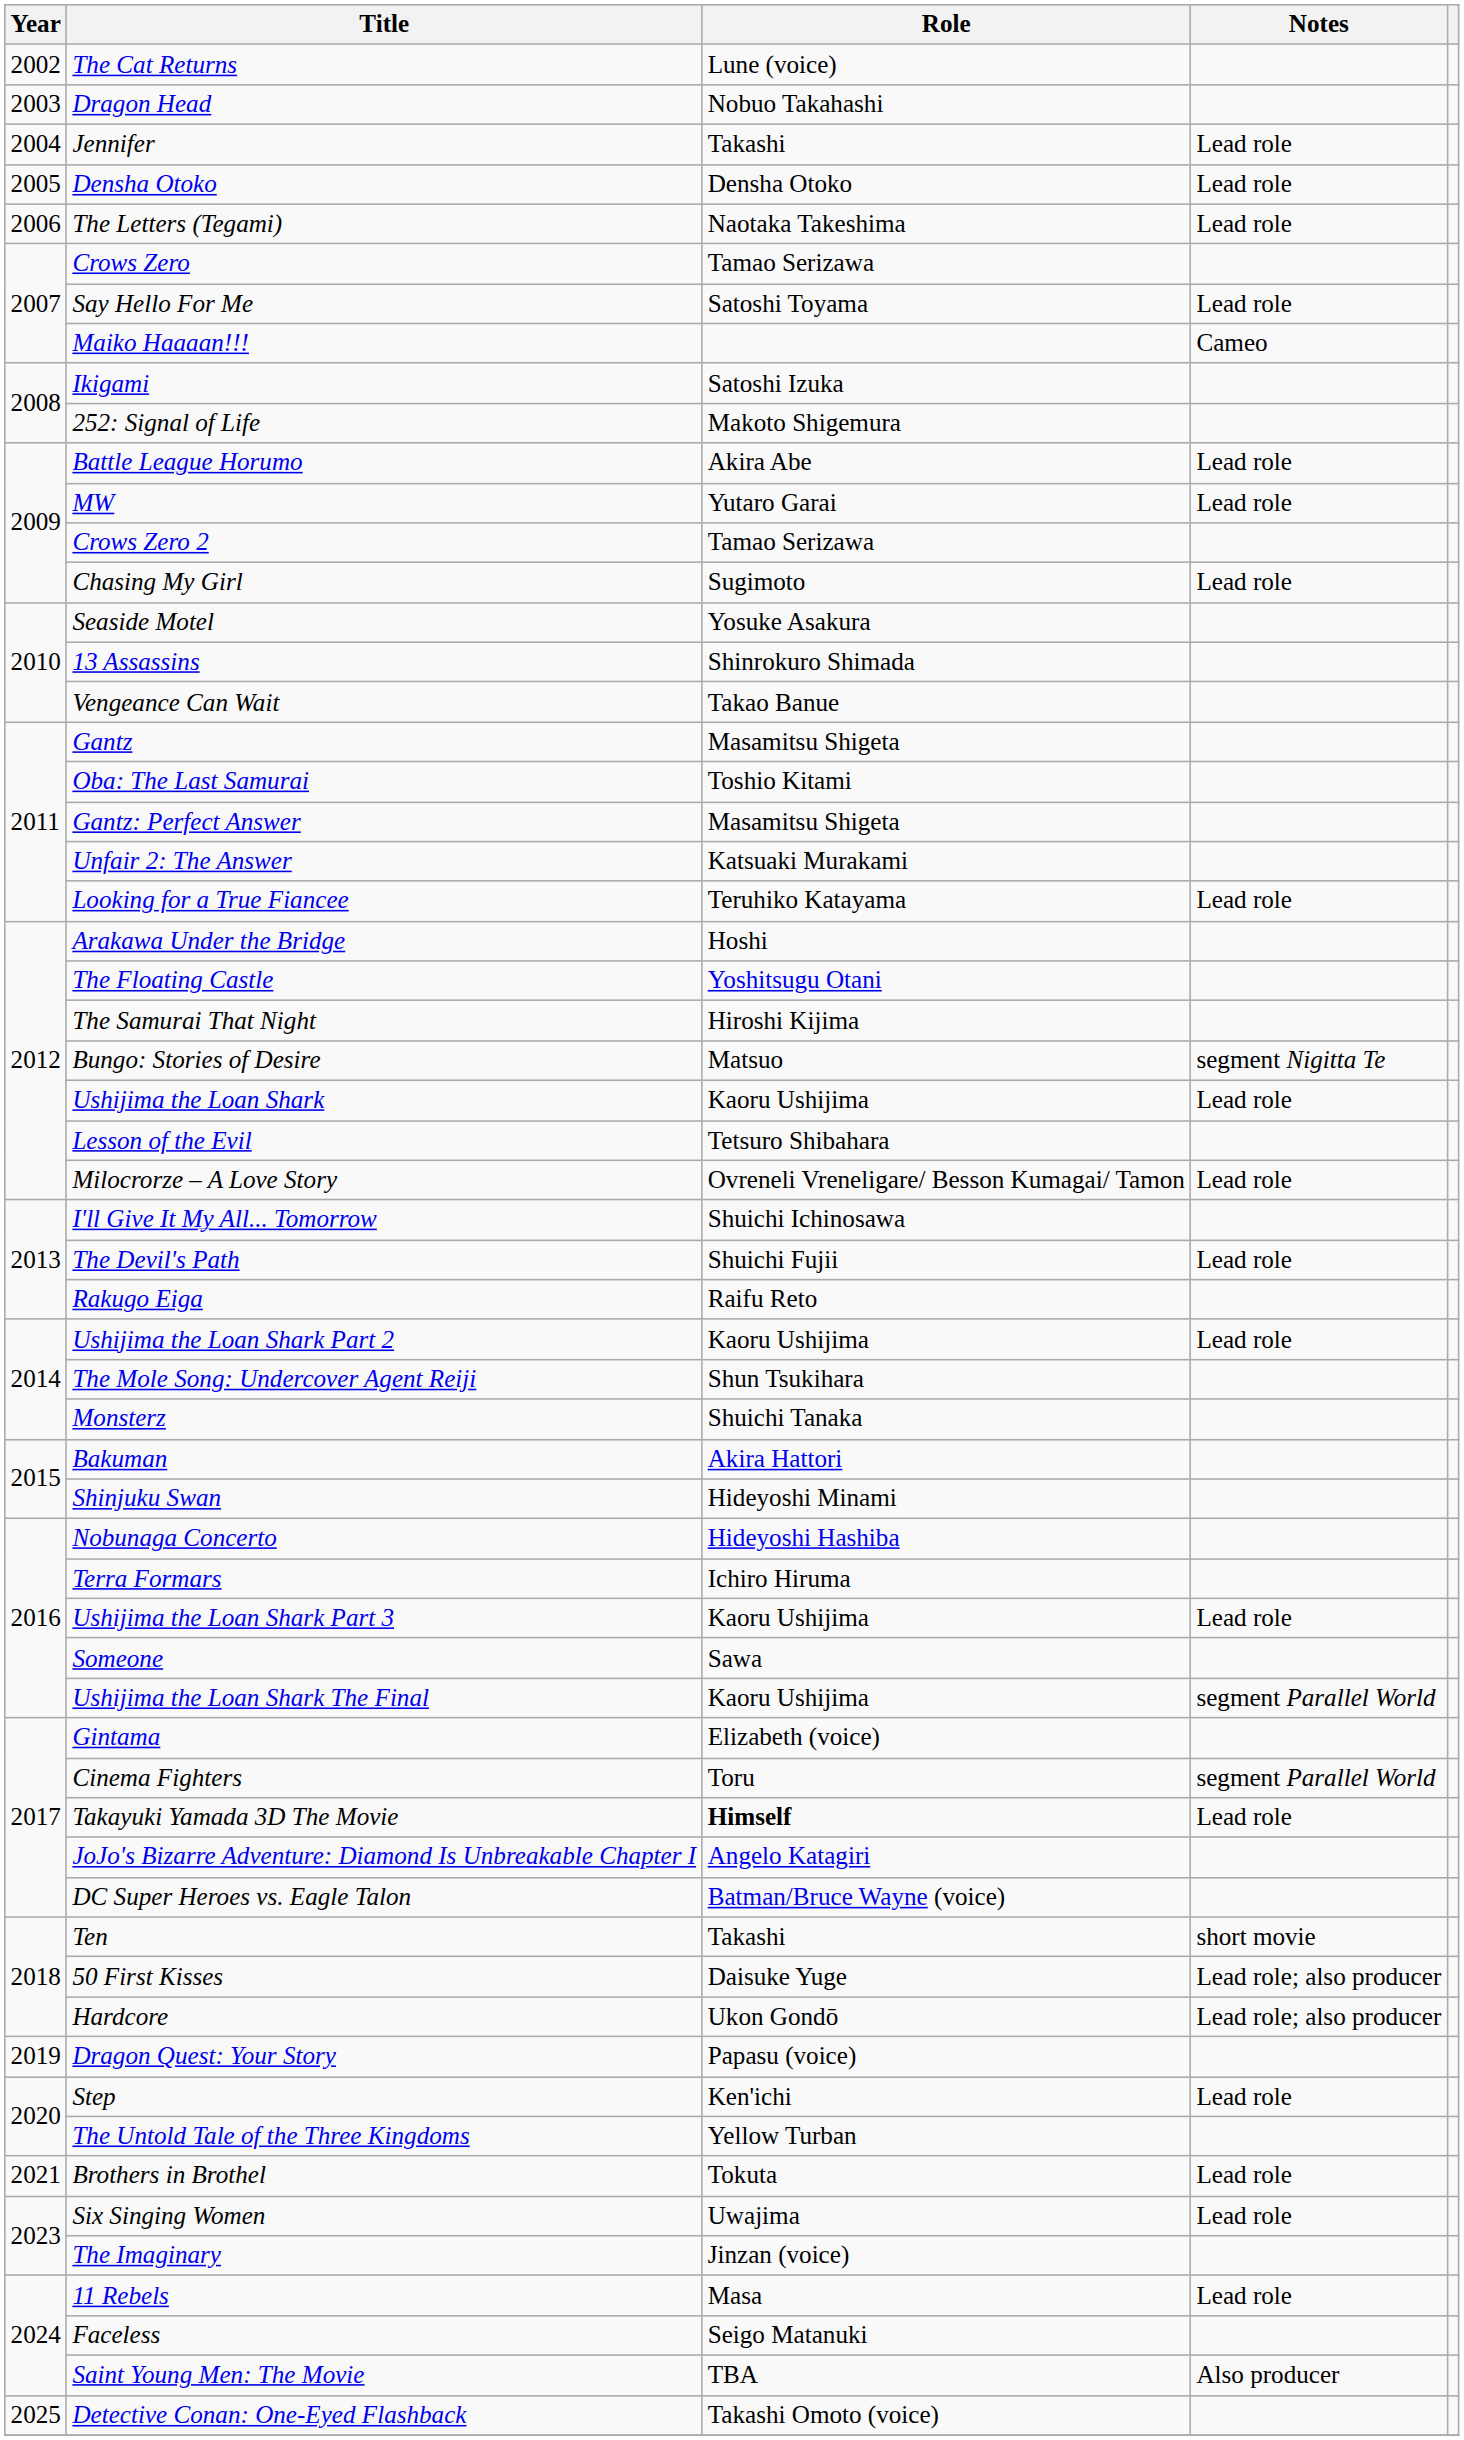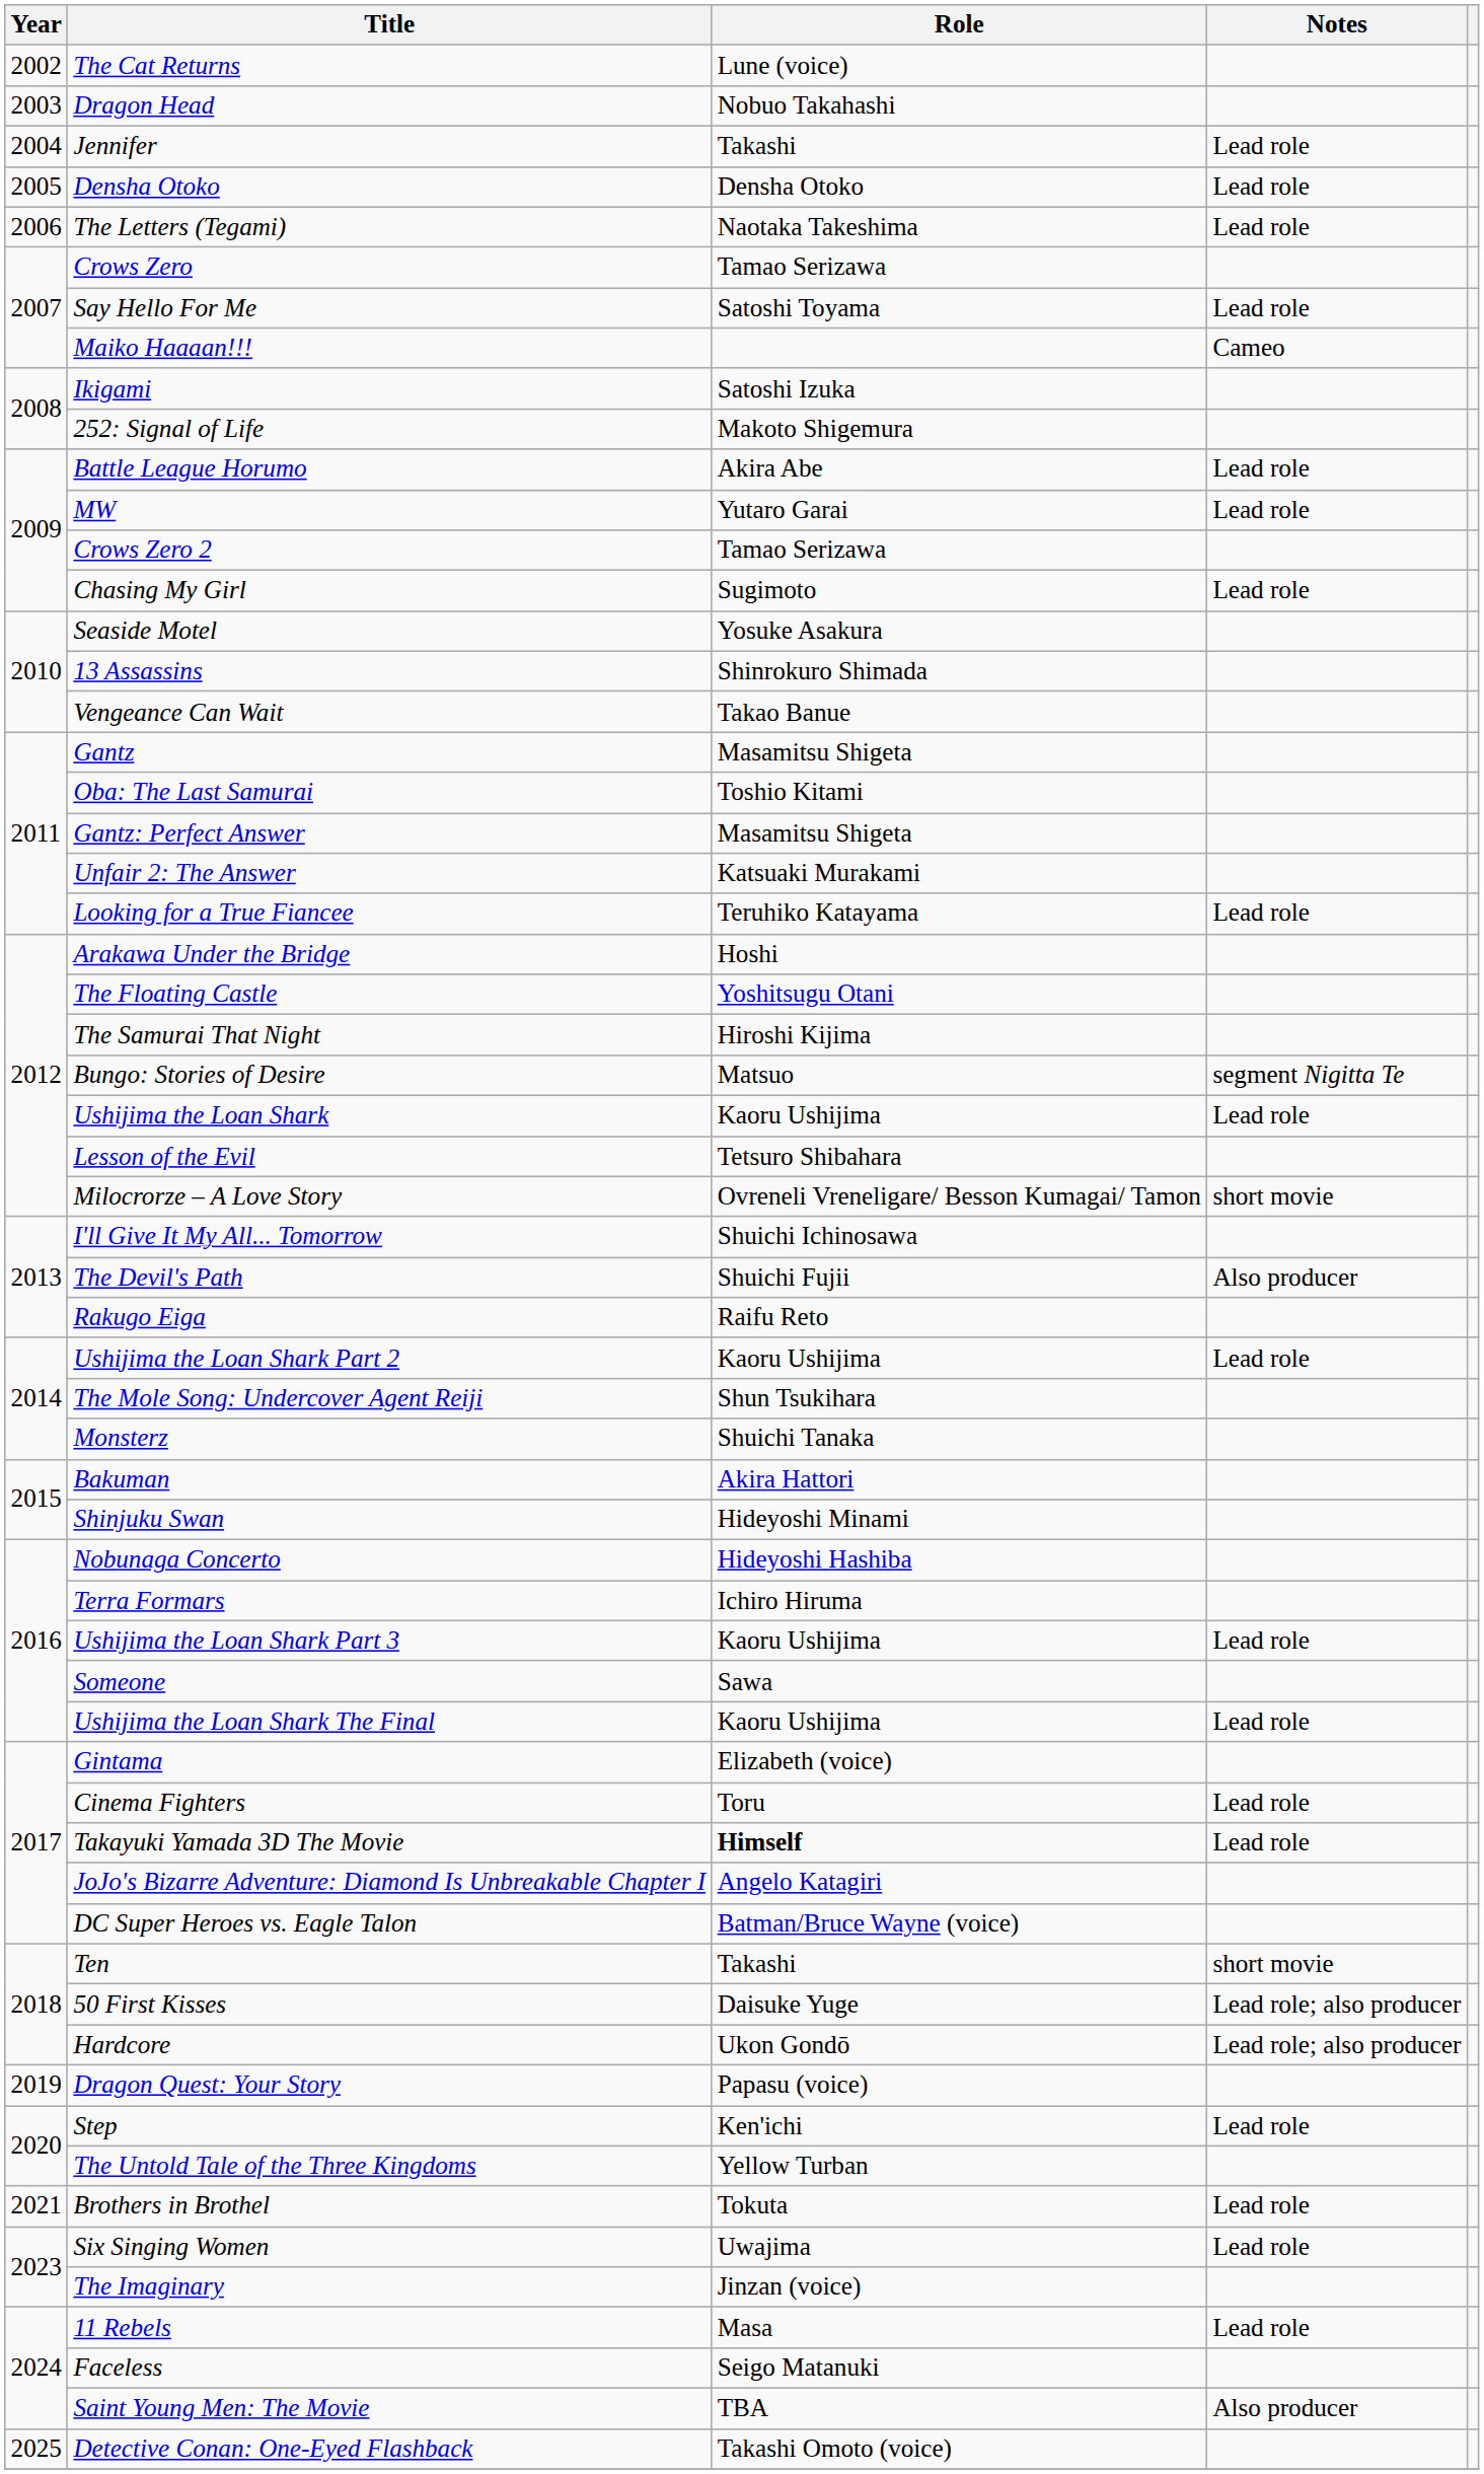 <table class="wikitable sortable">
 <tr>
 <th>Year</th>
 <th>Title</th>
 <th>Role</th>
 <th class="unsortable">Notes</th>
 <th class="unsortable"></th>
 </tr>
 <tr>
 <td>2002</td>
 <td><em><a href='#'>The Cat Returns</a></em></td>
 <td>Lune (voice)</td>
 <td></td>
 </tr>
 <tr>
 <td>2003</td>
 <td><em><a href='#'>Dragon Head</a></em></td>
 <td>Nobuo Takahashi</td>
 <td></td>
 <td></td>
 </tr>
 <tr>
 <td>2004</td>
 <td><em>Jennifer</em></td>
 <td>Takashi</td>
 <td>Lead role</td>
 <td></td>
 </tr>
 <tr>
 <td rowspan="1">2005</td>
 <td><em><a href='#'>Densha Otoko</a></em></td>
 <td>Densha Otoko</td>
 <td>Lead role</td>
 <td></td>
 </tr>
 <tr>
 <td>2006</td>
 <td><em>The Letters</em> <em>(Tegami)</em></td>
 <td>Naotaka Takeshima</td>
 <td>Lead role</td>
 <td></td>
 </tr>
 <tr>
 <td rowspan="3">2007</td>
 <td><em><a href='#'>Crows Zero</a></em></td>
 <td>Tamao Serizawa</td>
 <td></td>
 <td></td>
 </tr>
 <tr>
 <td><em>Say Hello For Me</em></td>
 <td>Satoshi Toyama</td>
 <td>Lead role</td>
 <td></td>
 </tr>
 <tr>
 <td><em><a href='#'>Maiko Haaaan!!!</a></em></td>
 <td></td>
 <td>Cameo</td>
 <td></td>
 </tr>
 <tr>
 <td rowspan="2">2008</td>
 <td><em><a href='#'>Ikigami</a></em></td>
 <td>Satoshi Izuka</td>
 <td></td>
 <td></td>
 </tr>
 <tr>
 <td><em>252: Signal of Life</em></td>
 <td>Makoto Shigemura</td>
 <td></td>
 <td></td>
 </tr>
 <tr>
 <td rowspan="4">2009</td>
 <td><em><a href='#'>Battle League Horumo</a></em></td>
 <td>Akira Abe</td>
 <td>Lead role</td>
 <td></td>
 </tr>
 <tr>
 <td><em><a href='#'>MW</a></em></td>
 <td>Yutaro Garai</td>
 <td>Lead role</td>
 <td></td>
 </tr>
 <tr>
 <td><em><a href='#'>Crows Zero 2</a></em></td>
 <td>Tamao Serizawa</td>
 <td></td>
 <td></td>
 </tr>
 <tr>
 <td><em>Chasing My Girl</em></td>
 <td>Sugimoto</td>
 <td>Lead role</td>
 <td></td>
 </tr>
 <tr>
 <td rowspan="3">2010</td>
 <td><em>Seaside Motel</em></td>
 <td>Yosuke Asakura</td>
 <td></td>
 <td></td>
 </tr>
 <tr>
 <td><em><a href='#'>13 Assassins</a></em></td>
 <td>Shinrokuro Shimada</td>
 <td></td>
 <td></td>
 </tr>
 <tr>
 <td><em>Vengeance Can Wait</em></td>
 <td>Takao Banue</td>
 <td></td>
 <td></td>
 </tr>
 <tr>
 <td rowspan="5">2011</td>
 <td><em><a href='#'>Gantz</a></em></td>
 <td>Masamitsu Shigeta</td>
 <td></td>
 <td></td>
 </tr>
 <tr>
 <td><em><a href='#'>Oba: The Last Samurai</a></em></td>
 <td>Toshio Kitami</td>
 <td></td>
 <td></td>
 </tr>
 <tr>
 <td><em><a href='#'>Gantz: Perfect Answer</a></em></td>
 <td>Masamitsu Shigeta</td>
 <td></td>
 <td></td>
 </tr>
 <tr>
 <td><em><a href='#'>Unfair 2: The Answer</a></em></td>
 <td>Katsuaki Murakami</td>
 <td></td>
 <td></td>
 </tr>
 <tr>
 <td><em><a href='#'>Looking for a True Fiancee</a></em></td>
 <td>Teruhiko Katayama</td>
 <td>Lead role</td>
 <td></td>
 </tr>
 <tr>
 <td rowspan="7">2012</td>
 <td><em><a href='#'>Arakawa Under the Bridge</a></em></td>
 <td>Hoshi</td>
 <td></td>
 <td></td>
 </tr>
 <tr>
 <td><em><a href='#'>The Floating Castle</a></em></td>
 <td><a href='#'>Yoshitsugu Otani</a></td>
 <td></td>
 <td></td>
 </tr>
 <tr>
 <td><em>The Samurai That Night</em></td>
 <td>Hiroshi Kijima</td>
 <td></td>
 <td></td>
 </tr>
 <tr>
 <td><em>Bungo: Stories of Desire</em></td>
 <td>Matsuo</td>
 <td>segment <em>Nigitta Te</em></td>
 <td></td>
 </tr>
 <tr>
 <td><em><a href='#'>Ushijima the Loan Shark</a></em></td>
 <td>Kaoru Ushijima</td>
 <td>Lead role</td>
 <td></td>
 </tr>
 <tr>
 <td><em><a href='#'>Lesson of the Evil</a></em></td>
 <td>Tetsuro Shibahara</td>
 <td></td>
 <td></td>
 </tr>
 <tr>
 <td><em>Milocrorze – A Love Story</em></td>
 <td>Ovreneli Vreneligare/ Besson Kumagai/ Tamon</td>
-<td>Lead role</td>
+<td>short movie</td>
 <td></td>
 </tr>
 <tr>
 <td rowspan="3">2013</td>
 <td><em><a href='#'>I'll Give It My All... Tomorrow</a></em></td>
 <td>Shuichi Ichinosawa</td>
 <td></td>
 <td></td>
 </tr>
 <tr>
 <td><em><a href='#'>The Devil's Path</a></em></td>
 <td>Shuichi Fujii</td>
-<td>Lead role</td>
+<td>Also producer</td>
 <td></td>
 </tr>
 <tr>
 <td><em><a href='#'>Rakugo Eiga</a></em></td>
 <td>Raifu Reto</td>
 <td></td>
 <td></td>
 </tr>
 <tr>
 <td rowspan="3">2014</td>
 <td><em><a href='#'>Ushijima the Loan Shark Part 2</a></em></td>
 <td>Kaoru Ushijima</td>
 <td>Lead role</td>
 <td></td>
 </tr>
 <tr>
 <td><em><a href='#'>The Mole Song: Undercover Agent Reiji</a></em></td>
 <td>Shun Tsukihara</td>
 <td></td>
 <td></td>
 </tr>
 <tr>
 <td><em><a href='#'>Monsterz</a></em></td>
 <td>Shuichi Tanaka</td>
 <td></td>
 <td></td>
 </tr>
 <tr>
 <td rowspan="2">2015</td>
 <td><em><a href='#'>Bakuman</a></em></td>
 <td><a href='#'>Akira Hattori</a></td>
 <td></td>
 <td></td>
 </tr>
 <tr>
 <td><em><a href='#'>Shinjuku Swan</a></em></td>
 <td>Hideyoshi Minami</td>
 <td></td>
 <td></td>
 </tr>
 <tr>
 <td rowspan="5">2016</td>
 <td><em><a href='#'>Nobunaga Concerto</a></em></td>
 <td><a href='#'>Hideyoshi Hashiba</a></td>
 <td></td>
 <td></td>
 </tr>
 <tr>
 <td><em><a href='#'>Terra Formars</a></em></td>
 <td>Ichiro Hiruma</td>
 <td></td>
 <td></td>
 </tr>
 <tr>
 <td><em><a href='#'>Ushijima the Loan Shark Part 3</a></em></td>
 <td>Kaoru Ushijima</td>
 <td>Lead role</td>
 <td></td>
 </tr>
 <tr>
 <td><em><a href='#'>Someone</a></em></td>
 <td>Sawa</td>
 <td></td>
 <td></td>
 </tr>
 <tr>
 <td><em><a href='#'>Ushijima the Loan Shark The Final</a></em></td>
 <td>Kaoru Ushijima</td>
-<td>segment <em>Parallel World</em></td>
+<td>Lead role</td>
 <td></td>
 </tr>
 <tr>
 <td rowspan="5">2017</td>
 <td><em><a href='#'>Gintama</a></em></td>
 <td>Elizabeth (voice)</td>
 <td></td>
 </tr>
 <tr>
 <td><em>Cinema Fighters</em></td>
 <td>Toru</td>
-<td>segment <em>Parallel World</em></td>
+<td>Lead role</td>
 <td></td>
 </tr>
 <tr>
 <td><em>Takayuki Yamada 3D The Movie</em></td>
 <td><strong>Himself</strong></td>
 <td>Lead role</td>
 <td></td>
 </tr>
 <tr>
 <td><em><a href='#'>JoJo's Bizarre Adventure: Diamond Is Unbreakable Chapter I</a></em></td>
 <td><a href='#'>Angelo Katagiri</a></td>
 <td></td>
 <td></td>
 </tr>
 <tr>
 <td><em>DC Super Heroes vs. Eagle Talon</em></td>
 <td><a href='#'>Batman/Bruce Wayne</a> (voice)</td>
 <td></td>
 </tr>
 <tr>
 <td rowspan="3">2018</td>
 <td><em>Ten</em></td>
 <td>Takashi</td>
 <td>short movie</td>
 <td></td>
 </tr>
 <tr>
 <td><em>50 First Kisses</em></td>
 <td>Daisuke Yuge</td>
 <td>Lead role; also producer</td>
 <td></td>
 </tr>
 <tr>
 <td><em>Hardcore</em></td>
 <td>Ukon Gondō</td>
 <td>Lead role; also producer</td>
 <td></td>
 </tr>
 <tr>
 <td rowspan="1">2019</td>
 <td><em><a href='#'>Dragon Quest: Your Story</a></em></td>
 <td>Papasu (voice)</td>
 <td></td>
 <td></td>
 </tr>
 <tr>
 <td rowspan="2">2020</td>
 <td><em>Step</em></td>
 <td>Ken'ichi</td>
 <td>Lead role</td>
 <td></td>
 </tr>
 <tr>
 <td><em><a href='#'>The Untold Tale of the Three Kingdoms</a></em></td>
 <td>Yellow Turban</td>
 <td></td>
 <td></td>
 </tr>
 <tr>
 <td>2021</td>
 <td><em>Brothers in Brothel</em></td>
 <td>Tokuta</td>
 <td>Lead role</td>
 <td></td>
 </tr>
 <tr>
 <td rowspan=2>2023</td>
 <td><em>Six Singing Women</em></td>
 <td>Uwajima</td>
 <td>Lead role</td>
 <td></td>
 </tr>
 <tr>
 <td><em><a href='#'>The Imaginary</a></em></td>
 <td>Jinzan (voice)</td>
 <td></td>
 <td></td>
 </tr>
 <tr>
 <td rowspan=3>2024</td>
 <td><em><a href='#'>11 Rebels</a></em></td>
 <td>Masa</td>
 <td>Lead role</td>
 <td></td>
 </tr>
 <tr>
 <td><em>Faceless</em></td>
 <td>Seigo Matanuki</td>
 <td></td>
 <td></td>
 </tr>
 <tr>
 <td><em><a href='#'>Saint Young Men: The Movie</a></em></td>
 <td>TBA</td>
 <td>Also producer</td>
 <td></td>
 </tr>
 <tr>
 <td>2025</td>
 <td><em><a href='#'>Detective Conan: One-Eyed Flashback</a></em></td>
 <td>Takashi Omoto (voice)</td>
 <td></td>
 <td></td>
 </tr>
 <tr>
 </tr>
 </table>
